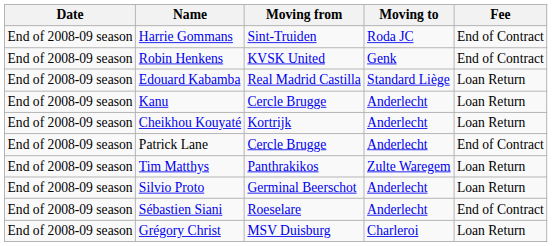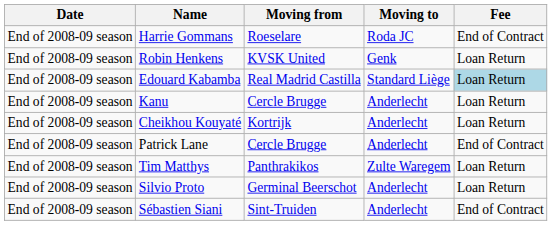 <table class="wikitable sortable">
 <tr>
 <th>Date</th>
 <th>Name</th>
 <th>Moving from</th>
 <th>Moving to</th>
 <th>Fee</th>
 </tr>
 <tr>
 <td>End of 2008-09 season</td>
 <td> <a href='#'>Harrie Gommans</a></td>
-<td><a href='#'>Sint-Truiden</a></td>
+<td><a href='#'>Roeselare</a></td>
 <td> <a href='#'>Roda JC</a></td>
 <td>End of Contract</td>
 </tr>
 <tr>
 <td>End of 2008-09 season</td>
 <td><a href='#'>Robin Henkens</a></td>
 <td><a href='#'>KVSK United</a></td>
 <td><a href='#'>Genk</a></td>
-<td>End of Contract</td>
+<td>Loan Return</td>
 </tr>
 <tr>
 <td>End of 2008-09 season</td>
 <td><a href='#'>Edouard Kabamba</a></td>
 <td> <a href='#'>Real Madrid Castilla</a></td>
 <td><a href='#'>Standard Liège</a></td>
-<td>Loan Return</td>
+<td style="background: lightblue;">Loan Return</td>
 </tr>
 <tr>
 <td>End of 2008-09 season</td>
 <td> <a href='#'>Kanu</a></td>
 <td><a href='#'>Cercle Brugge</a></td>
 <td><a href='#'>Anderlecht</a></td>
 <td>Loan Return</td>
 </tr>
 <tr>
 <td>End of 2008-09 season</td>
 <td> <a href='#'>Cheikhou Kouyaté</a></td>
 <td><a href='#'>Kortrijk</a></td>
 <td><a href='#'>Anderlecht</a></td>
 <td>Loan Return</td>
 </tr>
 <tr>
 <td>End of 2008-09 season</td>
 <td> Patrick Lane</td>
 <td><a href='#'>Cercle Brugge</a></td>
 <td><a href='#'>Anderlecht</a></td>
 <td>End of Contract</td>
 </tr>
 <tr>
 <td>End of 2008-09 season</td>
 <td><a href='#'>Tim Matthys</a></td>
 <td> <a href='#'>Panthrakikos</a></td>
 <td><a href='#'>Zulte Waregem</a></td>
 <td>Loan Return</td>
 </tr>
 <tr>
 <td>End of 2008-09 season</td>
 <td><a href='#'>Silvio Proto</a></td>
 <td><a href='#'>Germinal Beerschot</a></td>
 <td><a href='#'>Anderlecht</a></td>
 <td>Loan Return</td>
 </tr>
 <tr>
 <td>End of 2008-09 season</td>
 <td> <a href='#'>Sébastien Siani</a></td>
-<td><a href='#'>Roeselare</a></td>
+<td><a href='#'>Sint-Truiden</a></td>
 <td><a href='#'>Anderlecht</a></td>
 <td>End of Contract</td>
 </tr>
-<tr>
-<td>End of 2008-09 season</td>
-<td> <a href='#'>Grégory Christ</a></td>
-<td> <a href='#'>MSV Duisburg</a></td>
-<td><a href='#'>Charleroi</a></td>
-<td>Loan Return </td>
-</tr>
 </table>
